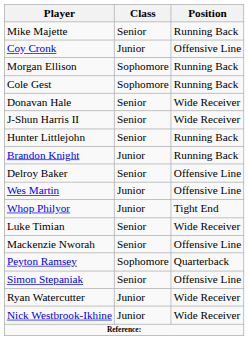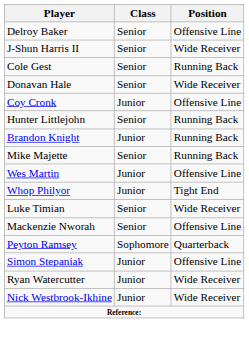 <table class="wikitable">
 <tr>
 <th>Player</th>
 <th>Class</th>
 <th>Position</th>
 </tr>
 <tr>
-<td>Mike Majette</td>
+<td>Delroy Baker</td>
 <td>Senior</td>
-<td>Running Back</td>
-</tr>
-<tr>
-<td><a href='#'>Coy Cronk</a></td>
-<td>Junior</td>
 <td>Offensive Line</td>
 </tr>
 <tr>
-<td>Morgan Ellison</td>
-<td>Sophomore</td>
-<td>Running Back</td>
+<td>J-Shun Harris II</td>
+<td>Senior</td>
+<td>Wide Receiver</td>
 </tr>
 <tr>
 <td>Cole Gest</td>
-<td>Sophomore</td>
+<td>Senior</td>
 <td>Running Back</td>
 </tr>
 <tr>
 <td>Donavan Hale</td>
 <td>Senior</td>
 <td>Wide Receiver</td>
 </tr>
 <tr>
-<td>J-Shun Harris II</td>
-<td>Senior</td>
-<td>Wide Receiver</td>
+<td><a href='#'>Coy Cronk</a></td>
+<td>Junior</td>
+<td>Offensive Line</td>
 </tr>
 <tr>
 <td>Hunter Littlejohn</td>
 <td>Senior</td>
 <td>Running Back</td>
 </tr>
 <tr>
 <td><a href='#'>Brandon Knight</a></td>
 <td>Junior</td>
 <td>Running Back</td>
 </tr>
 <tr>
-<td>Delroy Baker</td>
+<td>Mike Majette</td>
 <td>Senior</td>
-<td>Offensive Line</td>
+<td>Running Back</td>
 </tr>
 <tr>
 <td><a href='#'>Wes Martin</a></td>
 <td>Junior</td>
 <td>Offensive Line</td>
 </tr>
 <tr>
 <td><a href='#'>Whop Philyor</a></td>
 <td>Junior</td>
 <td>Tight End</td>
 </tr>
 <tr>
 <td>Luke Timian</td>
 <td>Senior</td>
 <td>Wide Receiver</td>
 </tr>
 <tr>
 <td>Mackenzie Nworah</td>
 <td>Senior</td>
 <td>Offensive Line</td>
 </tr>
 <tr>
 <td><a href='#'>Peyton Ramsey</a></td>
 <td>Sophomore</td>
 <td>Quarterback</td>
 </tr>
 <tr>
 <td><a href='#'>Simon Stepaniak</a></td>
-<td>Senior</td>
+<td>Junior</td>
 <td>Offensive Line</td>
 </tr>
 <tr>
 <td>Ryan Watercutter</td>
 <td>Junior</td>
 <td>Wide Receiver</td>
 </tr>
 <tr>
 <td><a href='#'>Nick Westbrook-Ikhine</a></td>
 <td>Junior</td>
 <td>Wide Receiver</td>
 </tr>
 <tr>
 <td colspan="3"  style="font-size:8pt; text-align:center;"><strong>Reference:</strong></td>
 </tr>
 </table>
